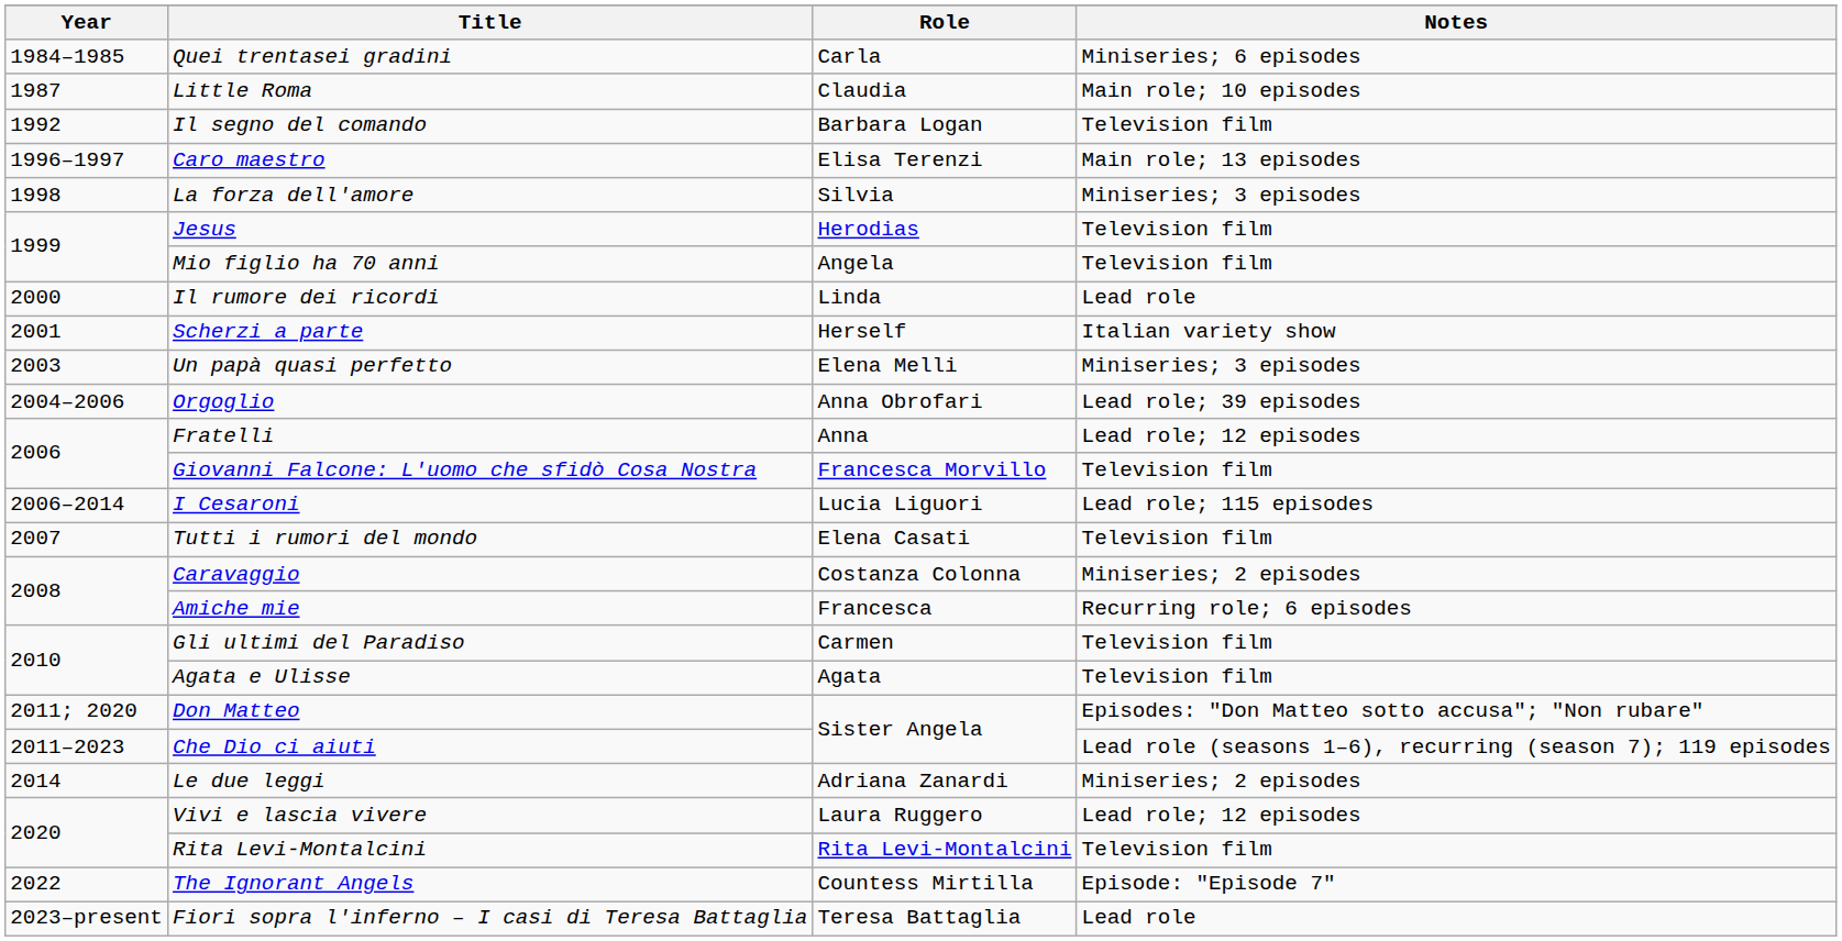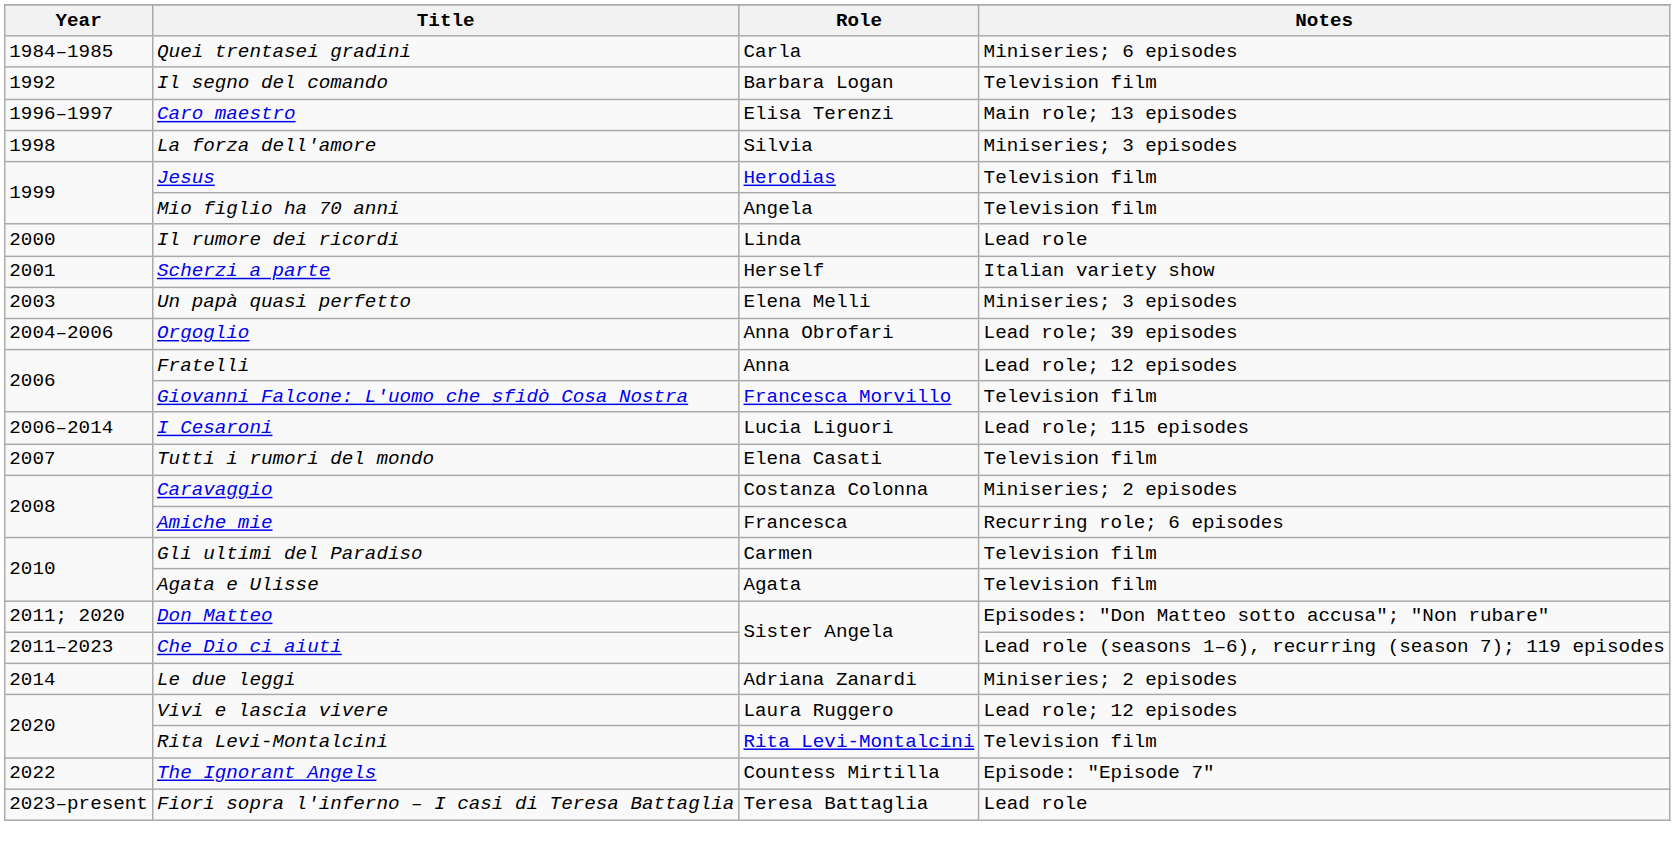 <table class="wikitable">
 <tr>
 </tr>
 <tr>
 <th>Year</th>
 <th>Title</th>
 <th>Role</th>
 <th>Notes</th>
 </tr>
 <tr>
 <td>1984–1985</td>
 <td><em>Quei trentasei gradini</em></td>
 <td>Carla</td>
 <td>Miniseries; 6 episodes</td>
-</tr>
-<tr>
-<td>1987</td>
-<td><em>Little Roma</em></td>
-<td>Claudia</td>
-<td>Main role; 10 episodes</td>
 </tr>
 <tr>
 <td>1992</td>
 <td><em>Il segno del comando</em></td>
 <td>Barbara Logan</td>
 <td>Television film</td>
 </tr>
 <tr>
 <td>1996–1997</td>
 <td><em><a href='#'>Caro maestro</a></em></td>
 <td>Elisa Terenzi</td>
 <td>Main role; 13 episodes</td>
 </tr>
 <tr>
 <td>1998</td>
 <td><em>La forza dell'amore</em></td>
 <td>Silvia</td>
 <td>Miniseries; 3 episodes</td>
 </tr>
 <tr>
 <td rowspan="2">1999</td>
 <td><em><a href='#'>Jesus</a></em></td>
 <td><a href='#'>Herodias</a></td>
 <td>Television film</td>
 </tr>
 <tr>
 <td><em>Mio figlio ha 70 anni</em></td>
 <td>Angela</td>
 <td>Television film</td>
 </tr>
 <tr>
 <td>2000</td>
 <td><em>Il rumore dei ricordi</em></td>
 <td>Linda</td>
 <td>Lead role</td>
 </tr>
 <tr>
 <td>2001</td>
 <td><em><a href='#'>Scherzi a parte</a></em></td>
 <td>Herself</td>
 <td>Italian variety show</td>
 </tr>
 <tr>
 <td>2003</td>
 <td><em>Un papà quasi perfetto</em></td>
 <td>Elena Melli</td>
 <td>Miniseries; 3 episodes</td>
 </tr>
 <tr>
 <td>2004–2006</td>
 <td><em><a href='#'>Orgoglio</a></em></td>
 <td>Anna Obrofari</td>
 <td>Lead role; 39 episodes</td>
 </tr>
 <tr>
 <td rowspan="2">2006</td>
 <td><em>Fratelli</em></td>
 <td>Anna</td>
 <td>Lead role; 12 episodes</td>
 </tr>
 <tr>
 <td><em><a href='#'>Giovanni Falcone: L'uomo che sfidò Cosa Nostra</a></em></td>
 <td><a href='#'>Francesca Morvillo</a></td>
 <td>Television film</td>
 </tr>
 <tr>
 <td>2006–2014</td>
 <td><em><a href='#'>I Cesaroni</a></em></td>
 <td>Lucia Liguori</td>
 <td>Lead role; 115 episodes</td>
 </tr>
 <tr>
 <td>2007</td>
 <td><em>Tutti i rumori del mondo</em></td>
 <td>Elena Casati</td>
 <td>Television film</td>
 </tr>
 <tr>
 <td rowspan="2">2008</td>
 <td><em><a href='#'>Caravaggio</a></em></td>
 <td>Costanza Colonna</td>
 <td>Miniseries; 2 episodes</td>
 </tr>
 <tr>
 <td><em><a href='#'>Amiche mie</a></em></td>
 <td>Francesca</td>
 <td>Recurring role; 6 episodes</td>
 </tr>
 <tr>
 <td rowspan="2">2010</td>
 <td><em>Gli ultimi del Paradiso</em></td>
 <td>Carmen</td>
 <td>Television film</td>
 </tr>
 <tr>
 <td><em>Agata e Ulisse</em></td>
 <td>Agata</td>
 <td>Television film</td>
 </tr>
 <tr>
 <td>2011; 2020</td>
 <td><em><a href='#'>Don Matteo</a></em></td>
 <td rowspan="2">Sister Angela</td>
 <td>Episodes: "Don Matteo sotto accusa"; "Non rubare"</td>
 </tr>
 <tr>
 <td>2011–2023</td>
 <td><em><a href='#'>Che Dio ci aiuti</a></em></td>
 <td>Lead role (seasons 1–6), recurring (season 7); 119 episodes</td>
 </tr>
 <tr>
 <td>2014</td>
 <td><em>Le due leggi</em></td>
 <td>Adriana Zanardi</td>
 <td>Miniseries; 2 episodes</td>
 </tr>
 <tr>
 <td rowspan="2">2020</td>
 <td><em>Vivi e lascia vivere</em></td>
 <td>Laura Ruggero</td>
 <td>Lead role; 12 episodes</td>
 </tr>
 <tr>
 <td><em>Rita Levi-Montalcini</em></td>
 <td><a href='#'>Rita Levi-Montalcini</a></td>
 <td>Television film</td>
 </tr>
 <tr>
 <td>2022</td>
 <td><em><a href='#'>The Ignorant Angels</a></em></td>
 <td>Countess Mirtilla</td>
 <td>Episode: "Episode 7"</td>
 </tr>
 <tr>
 <td>2023–present</td>
 <td><em>Fiori sopra l'inferno – I casi di Teresa Battaglia</em></td>
 <td>Teresa Battaglia</td>
 <td>Lead role</td>
 </tr>
 </table>
